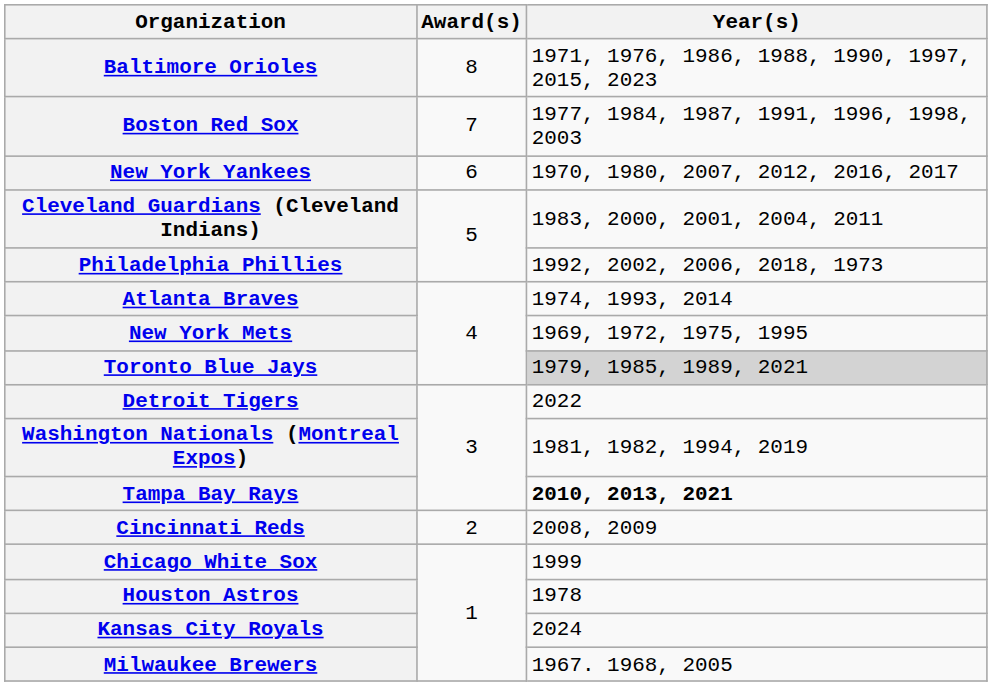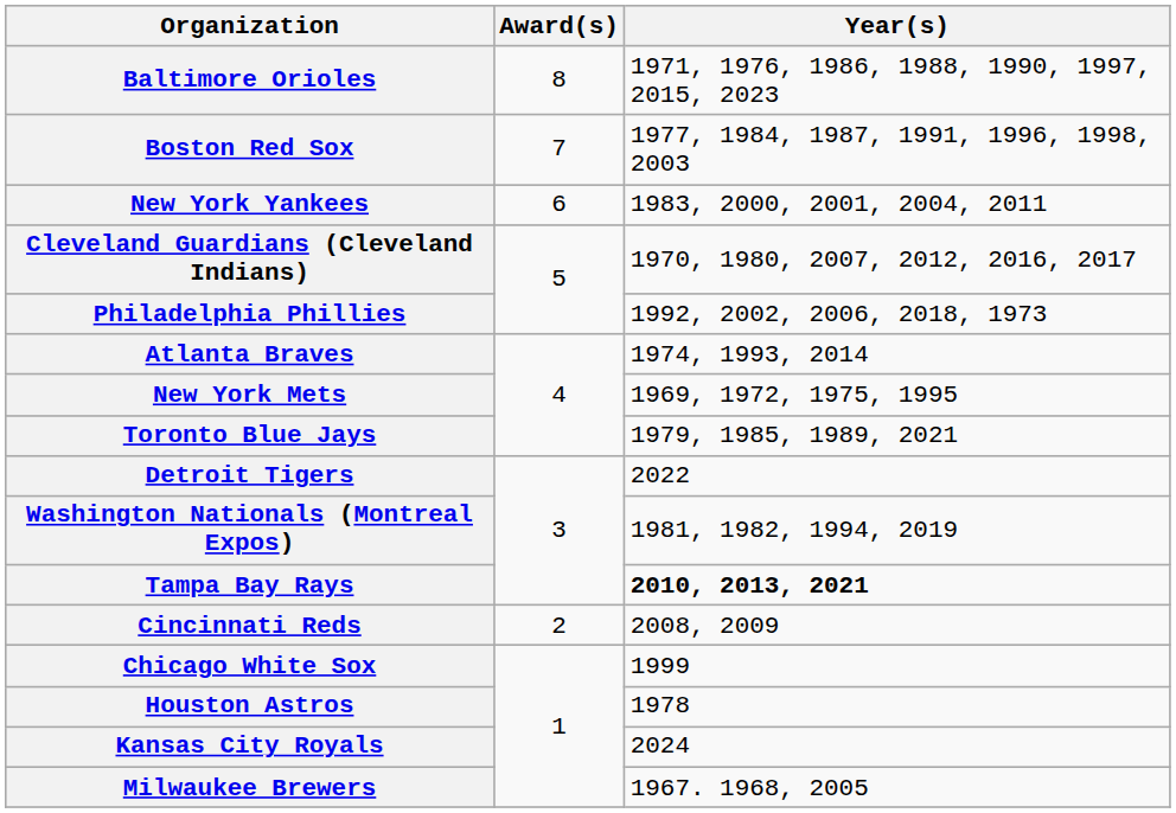 <table class="wikitable sortable plainrowheaders" style="text-align:left">
 <tr>
 <th scope="col">Organization</th>
 <th scope="col">Award(s)</th>
 <th scope="col">Year(s)</th>
 </tr>
 <tr>
 <th scope="row"><strong><a href='#'>Baltimore Orioles</a></strong></th>
 <td style="text-align:center">8</td>
 <td>1971, 1976, 1986, 1988, 1990, 1997, 2015, 2023</td>
 </tr>
 <tr>
 <th scope="row"><strong><a href='#'>Boston Red Sox</a></strong></th>
 <td style="text-align:center">7</td>
 <td>1977, 1984, 1987, 1991, 1996, 1998, 2003</td>
 </tr>
 <tr>
 <th scope="row"><strong><a href='#'>New York Yankees</a></strong></th>
 <td style="text-align:center">6</td>
-<td>1970, 1980, 2007, 2012, 2016, 2017</td>
+<td>1983, 2000, 2001, 2004, 2011</td>
 </tr>
 <tr>
 <th scope="row"><strong><a href='#'>Cleveland Guardians</a></strong> (Cleveland Indians)</th>
 <td style="text-align:center" rowspan="2">5</td>
-<td>1983, 2000, 2001, 2004, 2011</td>
+<td>1970, 1980, 2007, 2012, 2016, 2017</td>
 </tr>
 <tr>
 <th scope="row"><strong><a href='#'>Philadelphia Phillies</a></strong></th>
 <td>1992, 2002, 2006, 2018, 1973</td>
 </tr>
 <tr>
 <th scope="row"><strong><a href='#'>Atlanta Braves</a></strong></th>
 <td style="text-align:center" rowspan="3">4</td>
 <td>1974, 1993, 2014</td>
 </tr>
 <tr>
 <th scope="row"><strong><a href='#'>New York Mets</a></strong></th>
 <td>1969, 1972, 1975, 1995</td>
 </tr>
 <tr>
 <th scope="row"><strong><a href='#'>Toronto Blue Jays</a></strong></th>
-<td style="background: lightgrey;">1979, 1985, 1989, 2021</td>
+<td>1979, 1985, 1989, 2021</td>
 </tr>
 <tr>
 <th scope="row"><strong><a href='#'>Detroit Tigers</a></strong></th>
 <td style="text-align:center" rowspan="3">3</td>
 <td>2022</td>
 </tr>
 <tr>
 <th scope="row"><strong><a href='#'>Washington Nationals</a></strong> (<a href='#'>Montreal Expos</a>)</th>
 <td>1981, 1982, 1994, 2019</td>
 </tr>
 <tr>
 <th scope="row"><strong><a href='#'>Tampa Bay Rays</a></strong></th>
 <td><strong>2010, 2013, 2021</strong></td>
 </tr>
 <tr>
 <th scope="row"><strong><a href='#'>Cincinnati Reds</a></strong></th>
 <td style="text-align:center">2</td>
 <td>2008, 2009</td>
 </tr>
 <tr>
 <th scope="row"><strong><a href='#'>Chicago White Sox</a></strong></th>
 <td style="text-align:center" rowspan="4">1</td>
 <td>1999</td>
 </tr>
 <tr>
 <th scope="row"><a href='#'>Houston Astros</a></th>
 <td>1978</td>
 </tr>
 <tr>
 <th scope="row"><strong><a href='#'>Kansas City Royals</a></strong></th>
 <td>2024</td>
 </tr>
 <tr>
 <th scope="row"><strong><a href='#'>Milwaukee Brewers</a></strong></th>
 <td>1967. 1968, 2005</td>
 </tr>
 </table>
